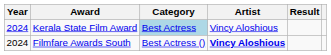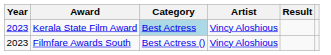 <table class="wikitable">
 <tr>
 <th>Year</th>
 <th>Award</th>
 <th>Category</th>
 <th>Artist</th>
 <th>Result</th>
 <th></th>
 </tr>
 <tr>
-<td><a href='#'> 2024</a></td>
+<td><a href='#'> 2023</a></td>
 <td><a href='#'>Kerala State Film Award</a></td>
 <td style="background: lightblue;"><a href='#'>Best Actress</a></td>
 <td><a href='#'>Vincy Aloshious</a></td>
 <td></td>
 <td></td>
 </tr>
 <tr>
-<td>2024</td>
+<td>2023</td>
 <td><a href='#'>Filmfare Awards South</a></td>
 <td><a href='#'>Best Actress ()</a></td>
-<td><strong><a href='#'>Vincy Aloshious</a></strong></td>
+<td><a href='#'>Vincy Aloshious</a></td>
 <td></td>
 <td style="text-align:center;"></td>
 </tr>
 </table>
